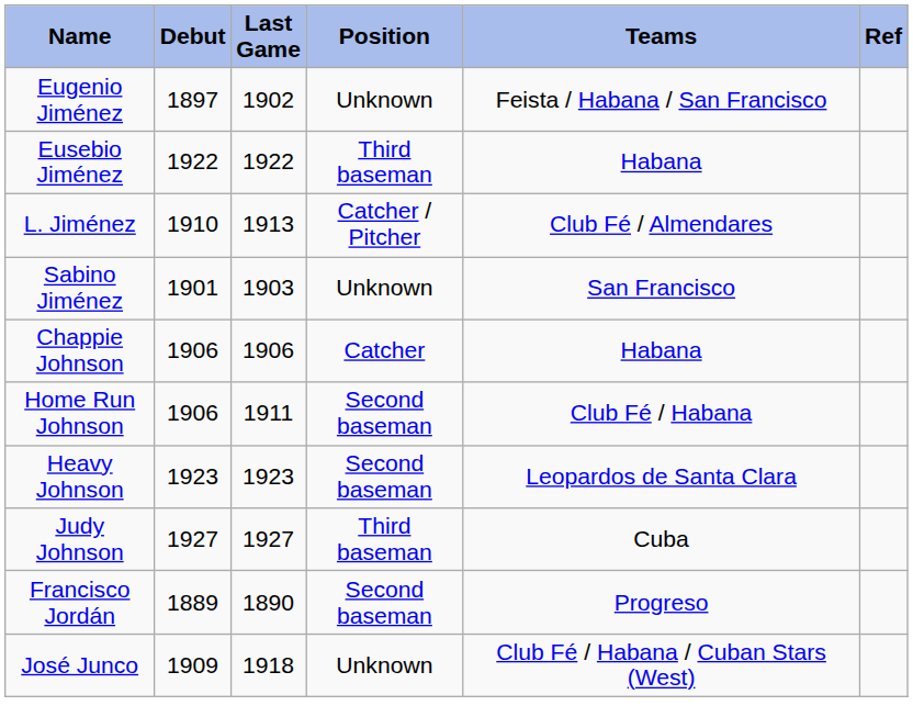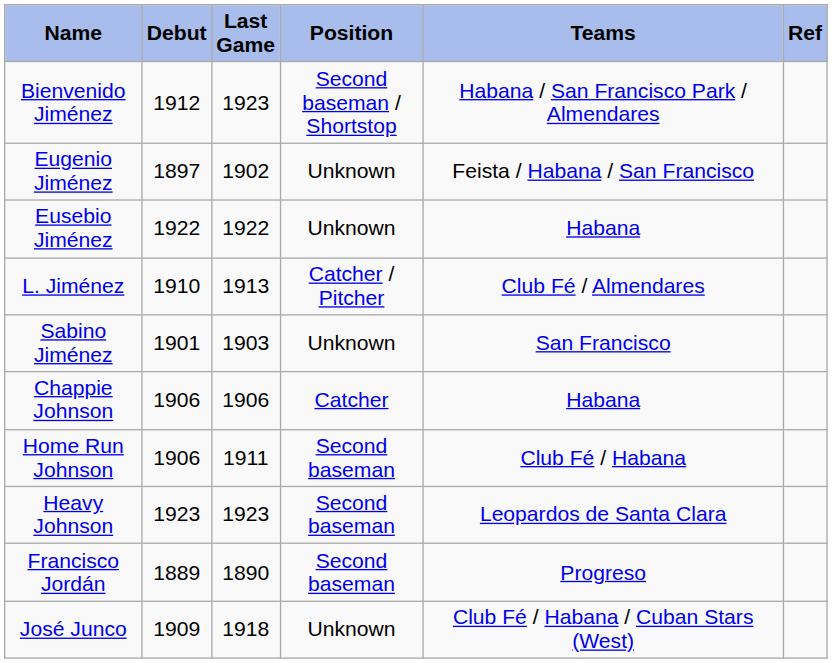 <table class="wikitable" style="width: 100%">
 <tr>
 <th style="background:#a8bdec; width:17%;">Name</th>
 <th style="width:7%; background:#a8bdec;">Debut</th>
 <th style="width:7%; background:#a8bdec;">Last Game</th>
 <th style="width:18%; background:#a8bdec;">Position</th>
 <th style="width:47%; background:#a8bdec;">Teams</th>
 <th style="width:4%; background:#a8bdec;">Ref</th>
+</tr>
+<tr align=center>
+<td><a href='#'>Bienvenido Jiménez</a></td>
+<td>1912</td>
+<td>1923</td>
+<td><a href='#'>Second baseman</a> / <a href='#'>Shortstop</a></td>
+<td><a href='#'>Habana</a> / <a href='#'>San Francisco Park</a> / <a href='#'>Almendares</a></td>
+<td></td>
 </tr>
 <tr align=center>
 <td><a href='#'>Eugenio Jiménez</a></td>
 <td>1897</td>
 <td>1902</td>
 <td>Unknown</td>
 <td>Feista / <a href='#'>Habana</a> / <a href='#'>San Francisco</a></td>
 <td></td>
 </tr>
 <tr align=center>
 <td><a href='#'>Eusebio Jiménez</a></td>
 <td>1922</td>
 <td>1922</td>
-<td><a href='#'>Third baseman</a></td>
+<td>Unknown</td>
 <td><a href='#'>Habana</a></td>
 <td></td>
 </tr>
 <tr align=center>
 <td><a href='#'>L. Jiménez</a></td>
 <td>1910</td>
 <td>1913</td>
 <td><a href='#'>Catcher</a> / <a href='#'>Pitcher</a></td>
 <td><a href='#'>Club Fé</a> / <a href='#'>Almendares</a></td>
 <td></td>
 </tr>
 <tr align=center>
 <td><a href='#'>Sabino Jiménez</a></td>
 <td>1901</td>
 <td>1903</td>
 <td>Unknown</td>
 <td><a href='#'>San Francisco</a></td>
 <td></td>
 </tr>
 <tr align=center>
 <td><a href='#'>Chappie Johnson</a></td>
 <td>1906</td>
 <td>1906</td>
 <td><a href='#'>Catcher</a></td>
 <td><a href='#'>Habana</a></td>
 <td></td>
 </tr>
 <tr align=center>
 <td><a href='#'>Home Run Johnson</a></td>
 <td>1906</td>
 <td>1911</td>
 <td><a href='#'>Second baseman</a></td>
 <td><a href='#'>Club Fé</a> / <a href='#'>Habana</a></td>
 <td></td>
 </tr>
 <tr align=center>
 <td><a href='#'>Heavy Johnson</a></td>
 <td>1923</td>
 <td>1923</td>
 <td><a href='#'>Second baseman</a></td>
 <td><a href='#'>Leopardos de Santa Clara</a></td>
 <td></td>
 </tr>
 <tr align=center>
-<td><a href='#'>Judy Johnson</a></td>
-<td>1927</td>
-<td>1927</td>
-<td><a href='#'>Third baseman</a></td>
-<td>Cuba</td>
-<td></td>
-</tr>
-<tr align=center>
 <td><a href='#'>Francisco Jordán</a></td>
 <td>1889</td>
 <td>1890</td>
 <td><a href='#'>Second baseman</a></td>
 <td><a href='#'>Progreso</a></td>
 <td></td>
 </tr>
 <tr align=center>
 <td><a href='#'>José Junco</a></td>
 <td>1909</td>
 <td>1918</td>
 <td>Unknown</td>
 <td><a href='#'>Club Fé</a> / <a href='#'>Habana</a> / <a href='#'>Cuban Stars (West)</a></td>
 <td></td>
 </tr>
 </table>
